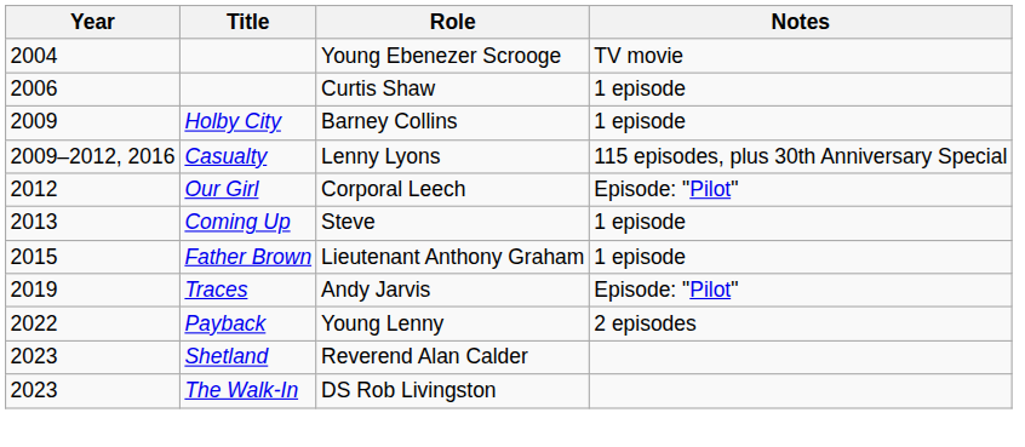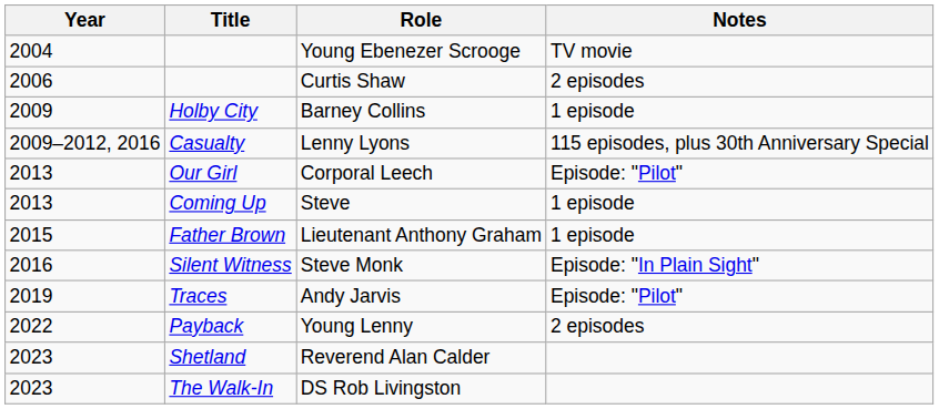 <table class="wikitable sortable">
 <tr>
 <th>Year</th>
 <th>Title</th>
 <th>Role</th>
 <th>Notes</th>
 </tr>
 <tr>
 <td>2004</td>
 <td><em></em></td>
 <td>Young Ebenezer Scrooge</td>
 <td>TV movie</td>
 </tr>
 <tr>
 <td>2006</td>
 <td><em></em></td>
 <td>Curtis Shaw</td>
-<td>1 episode</td>
+<td>2 episodes</td>
 </tr>
 <tr>
 <td>2009</td>
 <td><em><a href='#'>Holby City</a></em></td>
 <td>Barney Collins</td>
 <td>1 episode</td>
 </tr>
 <tr>
 <td>2009–2012, 2016</td>
 <td><em><a href='#'>Casualty</a></em></td>
 <td>Lenny Lyons</td>
 <td>115 episodes, plus 30th Anniversary Special</td>
 </tr>
 <tr>
-<td>2012</td>
+<td>2013</td>
 <td><em><a href='#'>Our Girl</a></em></td>
 <td>Corporal Leech</td>
 <td>Episode: "<a href='#'>Pilot</a>"</td>
 </tr>
 <tr>
 <td>2013</td>
 <td><em><a href='#'>Coming Up</a></em></td>
 <td>Steve</td>
 <td>1 episode</td>
 </tr>
 <tr>
 <td>2015</td>
 <td><em><a href='#'>Father Brown</a></em></td>
 <td>Lieutenant Anthony Graham</td>
 <td>1 episode</td>
+</tr>
+<tr>
+<td>2016</td>
+<td><em><a href='#'>Silent Witness</a></em></td>
+<td>Steve Monk</td>
+<td>Episode: "<a href='#'>In Plain Sight</a>"</td>
 </tr>
 <tr>
 <td>2019</td>
 <td><em><a href='#'>Traces</a></em></td>
 <td>Andy Jarvis</td>
 <td>Episode: "<a href='#'>Pilot</a>"</td>
 </tr>
 <tr>
 <td>2022</td>
 <td><em><a href='#'>Payback</a></em></td>
 <td>Young Lenny</td>
 <td>2 episodes</td>
 </tr>
 <tr>
 <td>2023</td>
 <td><em><a href='#'>Shetland</a></em></td>
 <td>Reverend Alan Calder</td>
 <td></td>
 </tr>
 <tr>
 <td>2023</td>
 <td><em><a href='#'>The Walk-In</a></em></td>
 <td>DS Rob Livingston</td>
 <td></td>
 </tr>
 </table>
